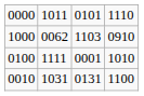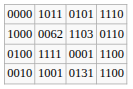 <table class="wikitable">
 <tr>
 <td>0000</td>
 <td>1011</td>
 <td>0101</td>
 <td>1110</td>
 </tr>
 <tr>
 <td>1000</td>
 <td>0062</td>
 <td>1103</td>
-<td>0910</td>
+<td>0110</td>
 </tr>
 <tr>
 <td>0100</td>
 <td>1111</td>
 <td>0001</td>
-<td>1010</td>
+<td>1100</td>
 </tr>
 <tr>
 <td>0010</td>
-<td>1031</td>
+<td>1001</td>
 <td>0131</td>
 <td>1100</td>
 </tr>
 </table>
